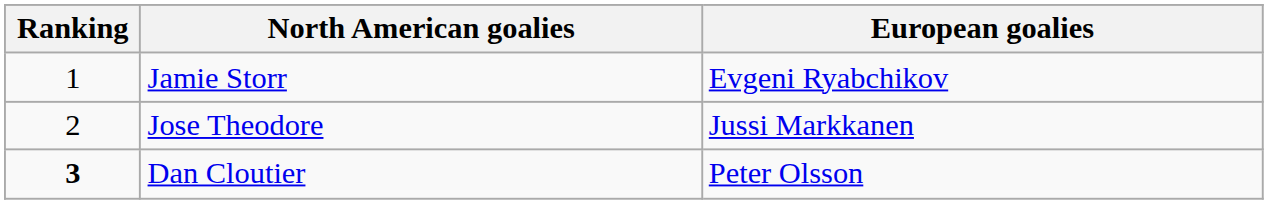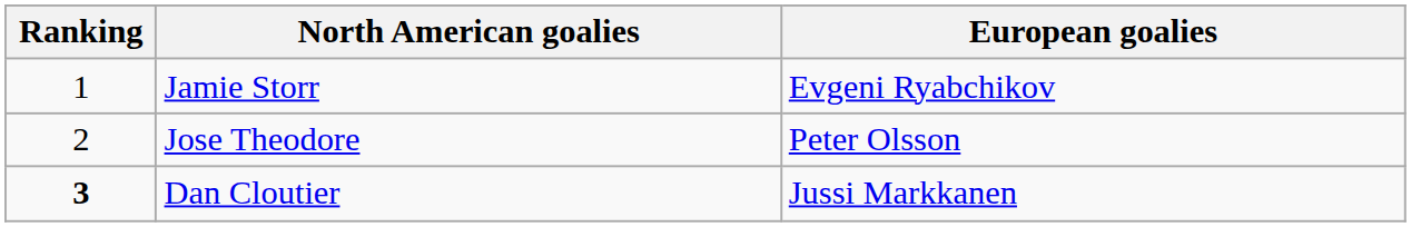 <table class="wikitable">
 <tr>
 <th style="width:4em;">Ranking</th>
 <th style="width:18em;">North American goalies</th>
 <th style="width:18em;">European goalies</th>
 </tr>
 <tr>
 <td style="text-align:center;">1</td>
 <td> <a href='#'>Jamie Storr</a></td>
 <td> <a href='#'>Evgeni Ryabchikov</a></td>
 </tr>
 <tr>
 <td style="text-align:center;">2</td>
 <td> <a href='#'>Jose Theodore</a></td>
-<td> <a href='#'>Jussi Markkanen</a></td>
+<td> <a href='#'>Peter Olsson</a></td>
 </tr>
 <tr>
 <td style="text-align:center;"><strong>3</strong></td>
 <td> <a href='#'>Dan Cloutier</a></td>
-<td> <a href='#'>Peter Olsson</a></td>
+<td> <a href='#'>Jussi Markkanen</a></td>
 </tr>
 </table>
